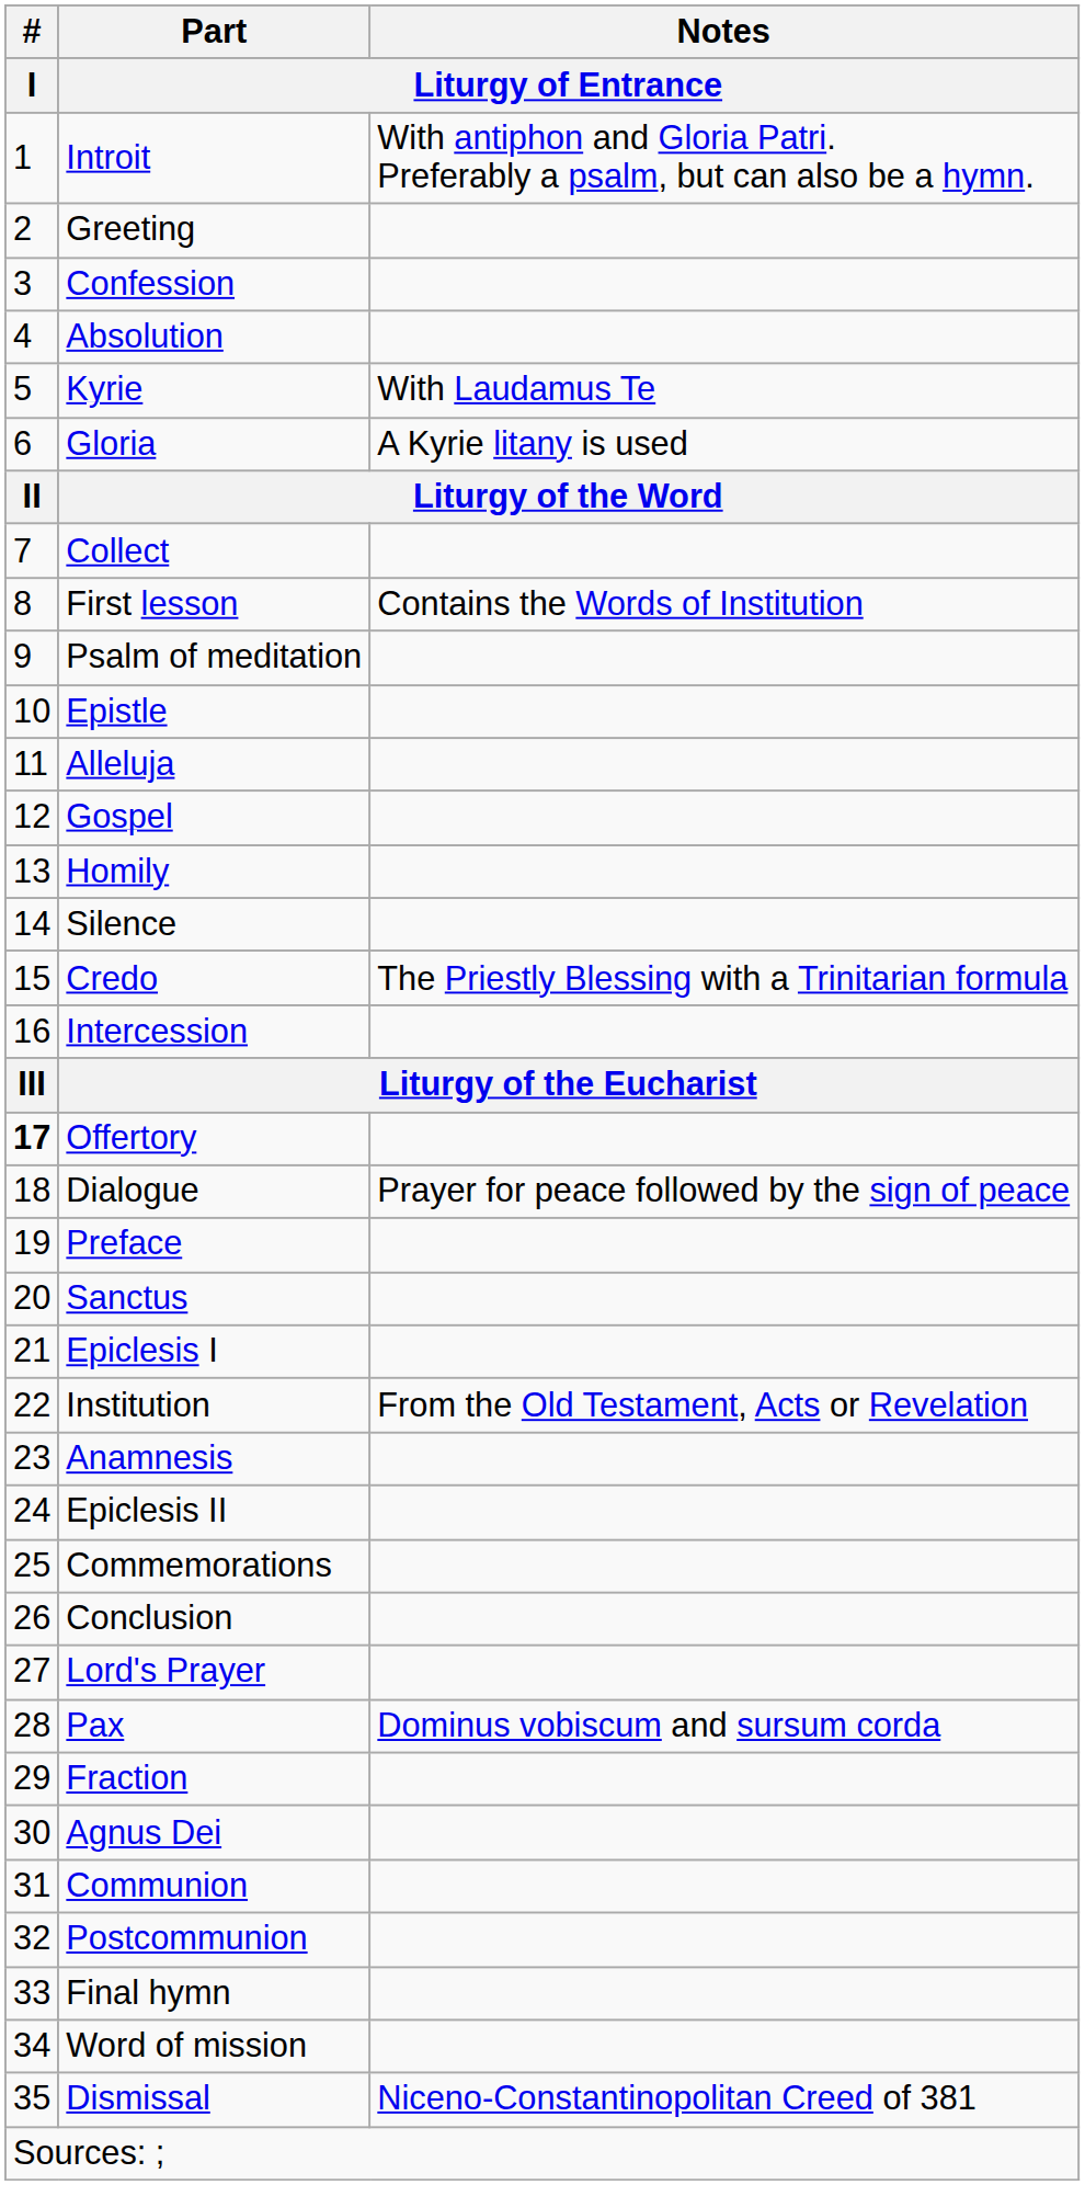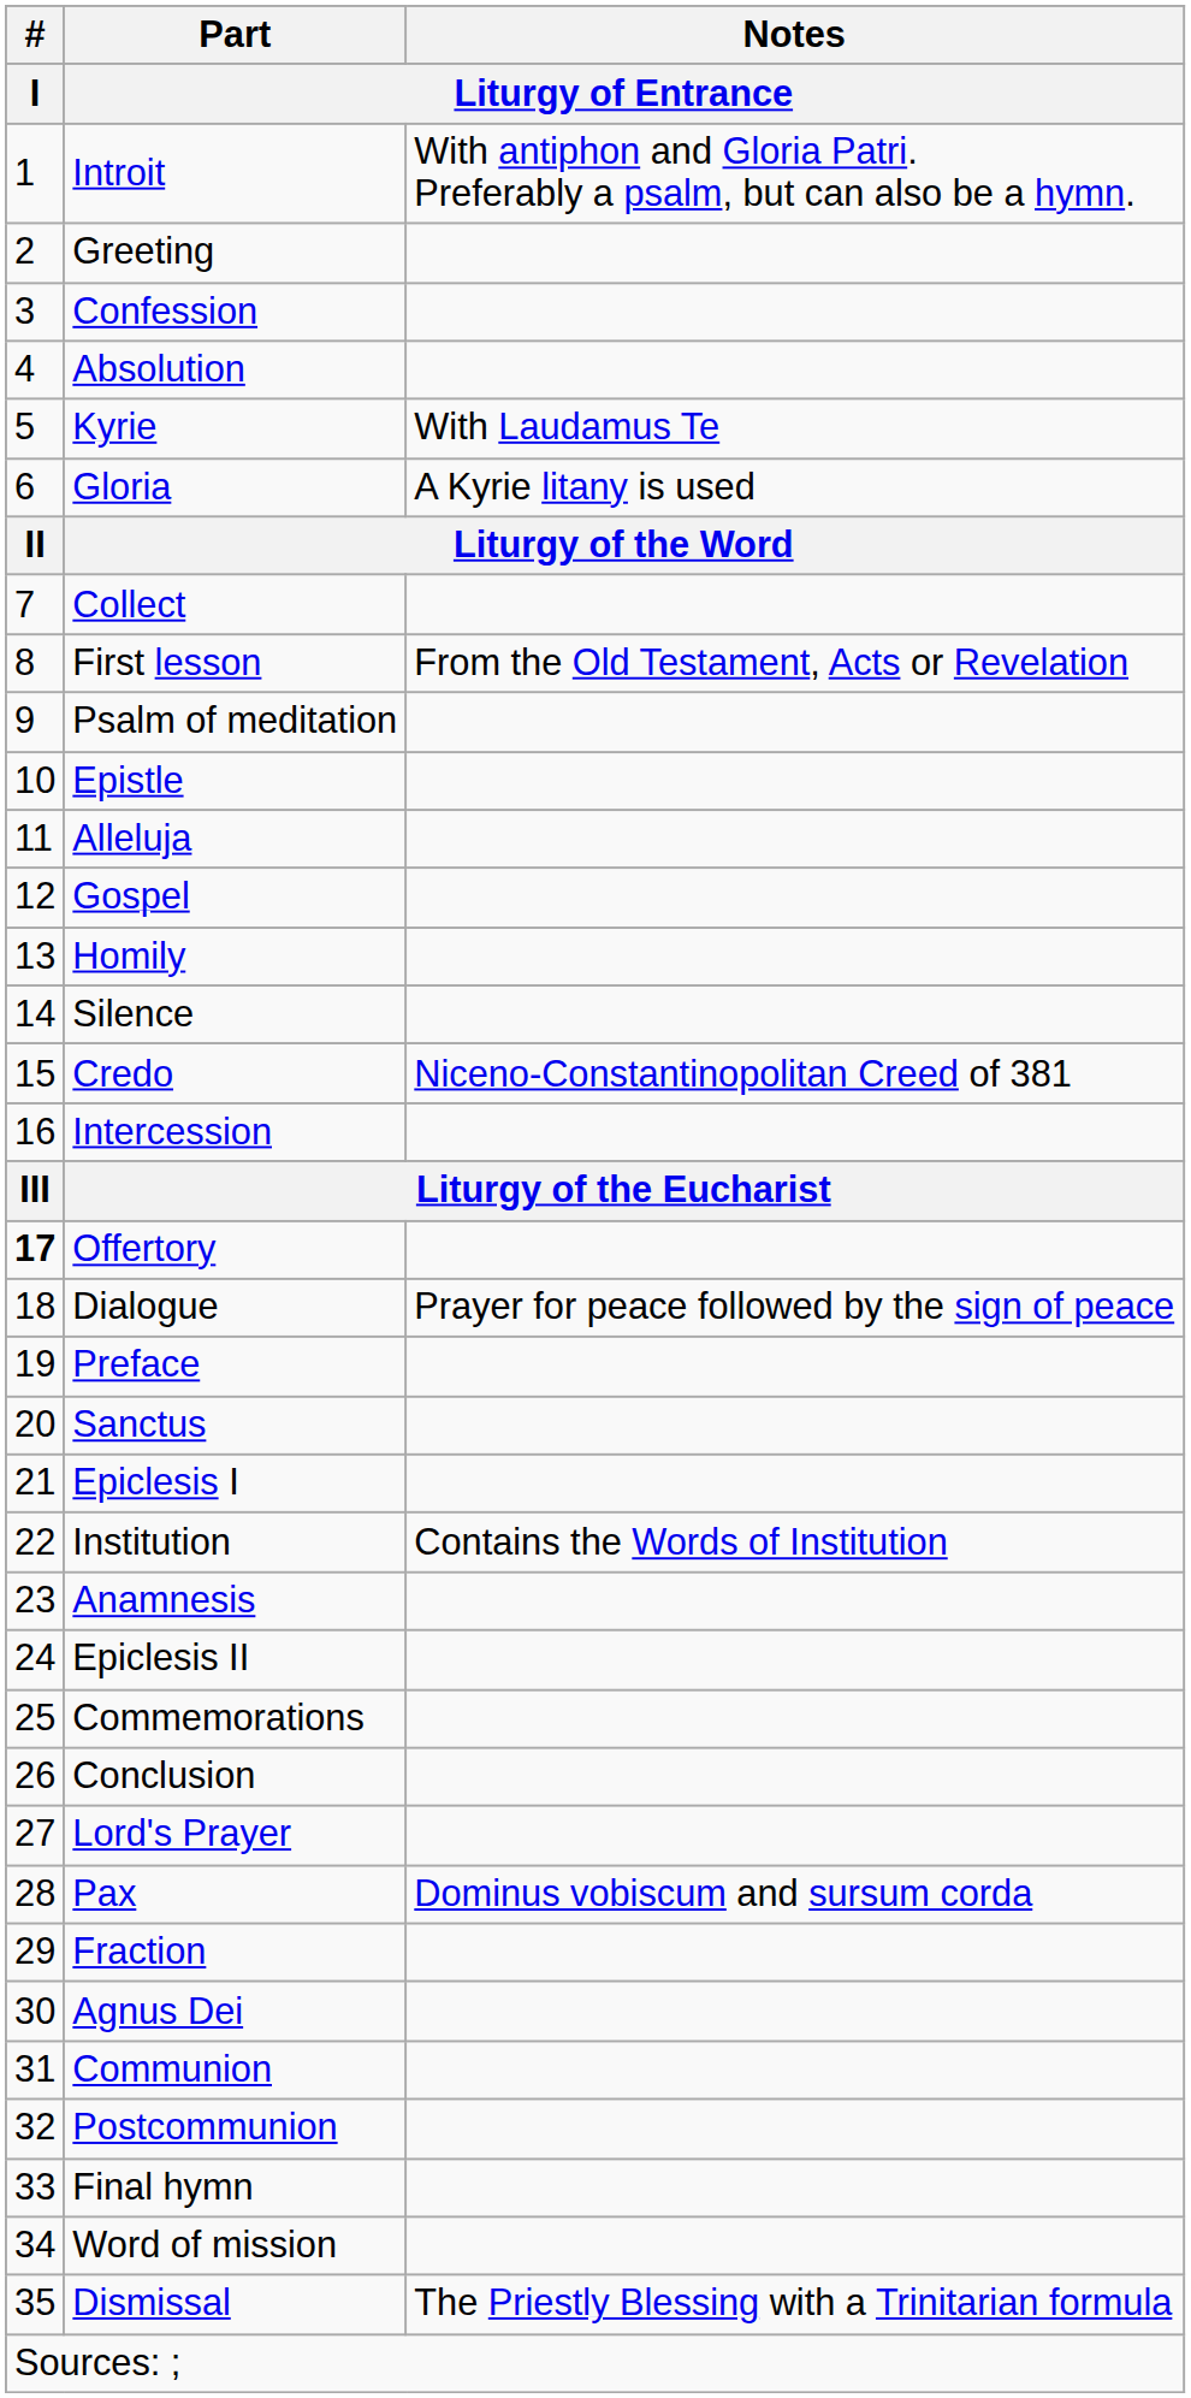 <table class="wikitable floatright">
 <tr>
 <th>#</th>
 <th>Part</th>
 <th>Notes</th>
 </tr>
 <tr>
 <th>I</th>
 <th colspan=2><a href='#'>Liturgy of Entrance</a></th>
 </tr>
 <tr>
 <td>1</td>
 <td><a href='#'>Introit</a></td>
 <td>With <a href='#'>antiphon</a> and <a href='#'>Gloria Patri</a>.<br>Preferably a <a href='#'>psalm</a>, but can also be a <a href='#'>hymn</a>.</td>
 </tr>
 <tr>
 <td>2</td>
 <td>Greeting</td>
 <td></td>
 </tr>
 <tr>
 <td>3</td>
 <td><a href='#'>Confession</a></td>
 <td></td>
 </tr>
 <tr>
 <td>4</td>
 <td><a href='#'>Absolution</a></td>
 <td></td>
 </tr>
 <tr>
 <td>5</td>
 <td><a href='#'>Kyrie</a></td>
 <td>With <a href='#'>Laudamus Te</a></td>
 </tr>
 <tr>
 <td>6</td>
 <td><a href='#'>Gloria</a></td>
 <td>A Kyrie <a href='#'>litany</a> is used</td>
 </tr>
 <tr>
 <th>II</th>
 <th colspan=2><a href='#'>Liturgy of the Word</a></th>
 </tr>
 <tr>
 <td>7</td>
 <td><a href='#'>Collect</a></td>
 <td></td>
 </tr>
 <tr>
 <td>8</td>
 <td>First <a href='#'>lesson</a></td>
-<td>Contains the <a href='#'>Words of Institution</a></td>
+<td>From the <a href='#'>Old Testament</a>, <a href='#'>Acts</a> or <a href='#'>Revelation</a></td>
 </tr>
 <tr>
 <td>9</td>
 <td>Psalm of meditation</td>
 <td></td>
 </tr>
 <tr>
 <td>10</td>
 <td><a href='#'>Epistle</a></td>
 <td></td>
 </tr>
 <tr>
 <td>11</td>
 <td><a href='#'>Alleluja</a></td>
 <td></td>
 </tr>
 <tr>
 <td>12</td>
 <td><a href='#'>Gospel</a></td>
 <td></td>
 </tr>
 <tr>
 <td>13</td>
 <td><a href='#'>Homily</a></td>
 <td></td>
 </tr>
 <tr>
 <td>14</td>
 <td>Silence</td>
 </tr>
 <tr>
 <td>15</td>
 <td><a href='#'>Credo</a></td>
-<td>The <a href='#'>Priestly Blessing</a> with a <a href='#'>Trinitarian formula</a></td>
+<td><a href='#'>Niceno-Constantinopolitan Creed</a> of 381</td>
 </tr>
 <tr>
 <td>16</td>
 <td><a href='#'>Intercession</a></td>
 <td></td>
 </tr>
 <tr>
 <th>III</th>
 <th colspan=2><a href='#'>Liturgy of the Eucharist</a></th>
 </tr>
 <tr>
 <td><strong>17</strong></td>
 <td><a href='#'>Offertory</a></td>
 <td></td>
 </tr>
 <tr>
 <td>18</td>
 <td>Dialogue</td>
 <td>Prayer for peace followed by the <a href='#'>sign of peace</a></td>
 </tr>
 <tr>
 <td>19</td>
 <td><a href='#'>Preface</a></td>
 <td></td>
 </tr>
 <tr>
 <td>20</td>
 <td><a href='#'>Sanctus</a></td>
 <td></td>
 </tr>
 <tr>
 <td>21</td>
 <td><a href='#'>Epiclesis</a> I</td>
 <td></td>
 </tr>
 <tr>
 <td>22</td>
 <td>Institution</td>
-<td>From the <a href='#'>Old Testament</a>, <a href='#'>Acts</a> or <a href='#'>Revelation</a></td>
+<td>Contains the <a href='#'>Words of Institution</a></td>
 </tr>
 <tr>
 <td>23</td>
 <td><a href='#'>Anamnesis</a></td>
 <td></td>
 </tr>
 <tr>
 <td>24</td>
 <td>Epiclesis II</td>
 <td></td>
 </tr>
 <tr>
 <td>25</td>
 <td>Commemorations</td>
 <td></td>
 </tr>
 <tr>
 <td>26</td>
 <td>Conclusion</td>
 <td></td>
 </tr>
 <tr>
 <td>27</td>
 <td><a href='#'>Lord's Prayer</a></td>
 <td></td>
 </tr>
 <tr>
 <td>28</td>
 <td><a href='#'>Pax</a></td>
 <td><a href='#'>Dominus vobiscum</a> and <a href='#'>sursum corda</a></td>
 </tr>
 <tr>
 <td>29</td>
 <td><a href='#'>Fraction</a></td>
 <td></td>
 </tr>
 <tr>
 <td>30</td>
 <td><a href='#'>Agnus Dei</a></td>
 <td></td>
 </tr>
 <tr>
 <td>31</td>
 <td><a href='#'>Communion</a></td>
 <td></td>
 </tr>
 <tr>
 <td>32</td>
 <td><a href='#'>Postcommunion</a></td>
 <td></td>
 </tr>
 <tr>
 <td>33</td>
 <td>Final hymn</td>
 <td></td>
 </tr>
 <tr>
 <td>34</td>
 <td>Word of mission</td>
 <td></td>
 </tr>
 <tr>
 <td>35</td>
 <td><a href='#'>Dismissal</a></td>
-<td><a href='#'>Niceno-Constantinopolitan Creed</a> of 381</td>
+<td>The <a href='#'>Priestly Blessing</a> with a <a href='#'>Trinitarian formula</a></td>
 </tr>
 <tr>
 <td colspan=3>Sources: ; </td>
 </tr>
 </table>
